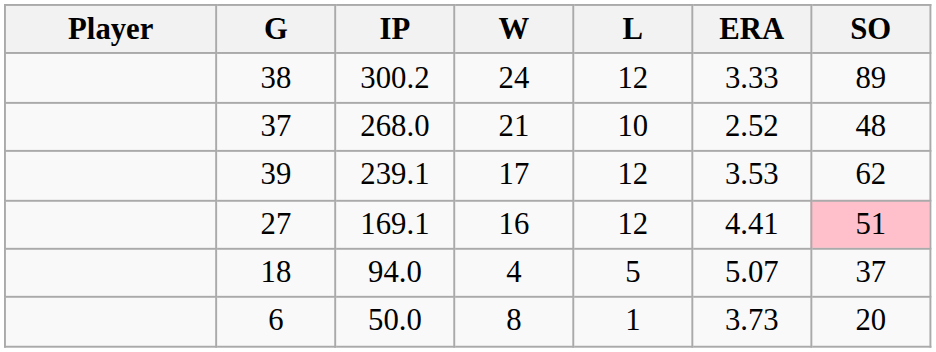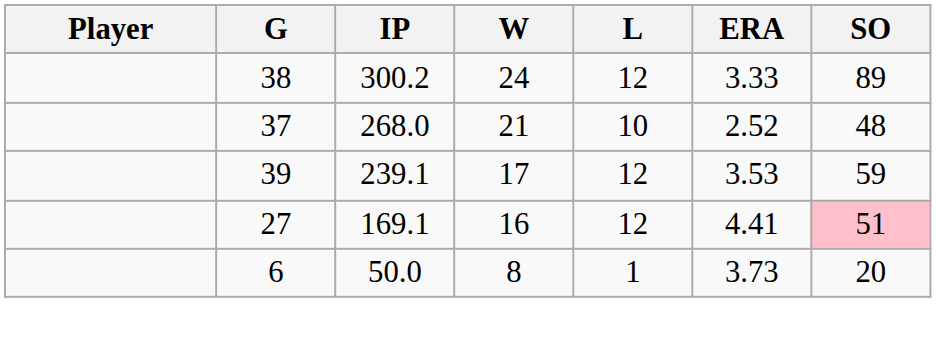 <table class="wikitable sortable">
 <tr>
 <th bgcolor="#DDDDFF" width="16%">Player</th>
 <th bgcolor="#DDDDFF" width="9%">G</th>
 <th bgcolor="#DDDDFF" width="9%">IP</th>
 <th bgcolor="#DDDDFF" width="9%">W</th>
 <th bgcolor="#DDDDFF" width="9%">L</th>
 <th bgcolor="#DDDDFF" width="9%">ERA</th>
 <th bgcolor="#DDDDFF" width="9%">SO</th>
 </tr>
 <tr align="center">
 <td></td>
 <td>38</td>
 <td>300.2</td>
 <td>24</td>
 <td>12</td>
 <td>3.33</td>
 <td>89</td>
 </tr>
 <tr align="center">
 <td></td>
 <td>37</td>
 <td>268.0</td>
 <td>21</td>
 <td>10</td>
 <td>2.52</td>
 <td>48</td>
 </tr>
 <tr align="center">
 <td></td>
 <td>39</td>
 <td>239.1</td>
 <td>17</td>
 <td>12</td>
 <td>3.53</td>
-<td>62</td>
+<td>59</td>
 </tr>
 <tr align="center">
 <td></td>
 <td>27</td>
 <td>169.1</td>
 <td>16</td>
 <td>12</td>
 <td>4.41</td>
 <td style="background: pink;">51</td>
 </tr>
 <tr align="center">
 <td></td>
-<td>18</td>
-<td>94.0</td>
-<td>4</td>
-<td>5</td>
-<td>5.07</td>
-<td>37</td>
-</tr>
-<tr align="center">
-<td></td>
 <td>6</td>
 <td>50.0</td>
 <td>8</td>
 <td>1</td>
 <td>3.73</td>
 <td>20</td>
 </tr>
 </table>
